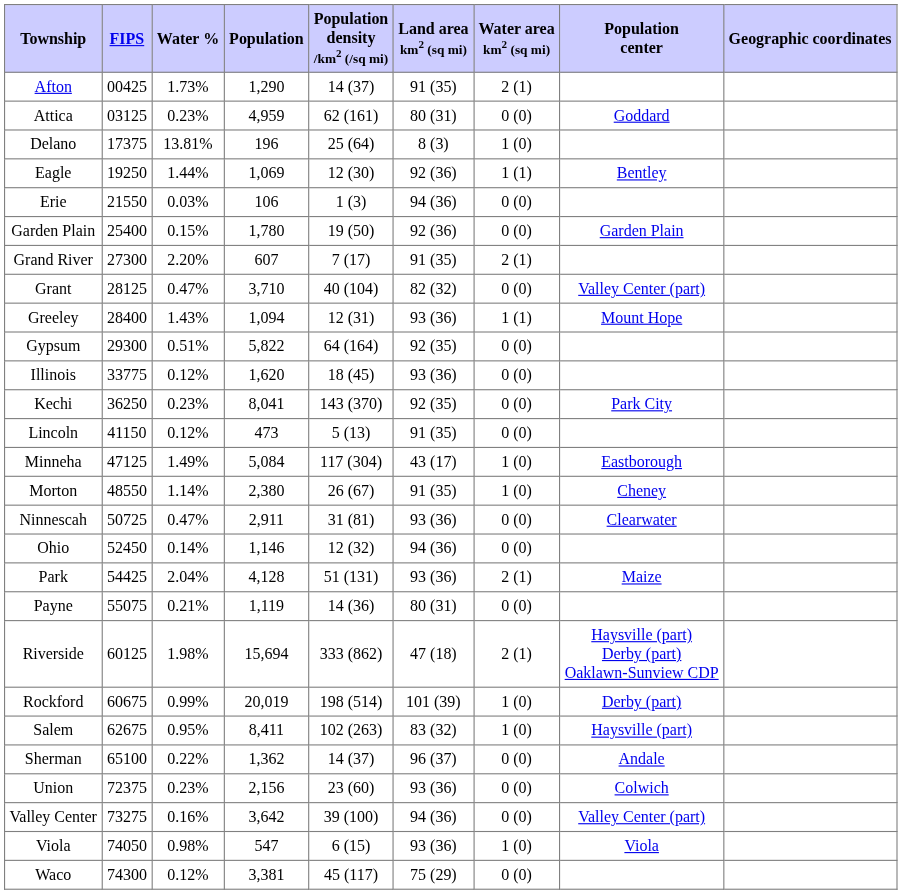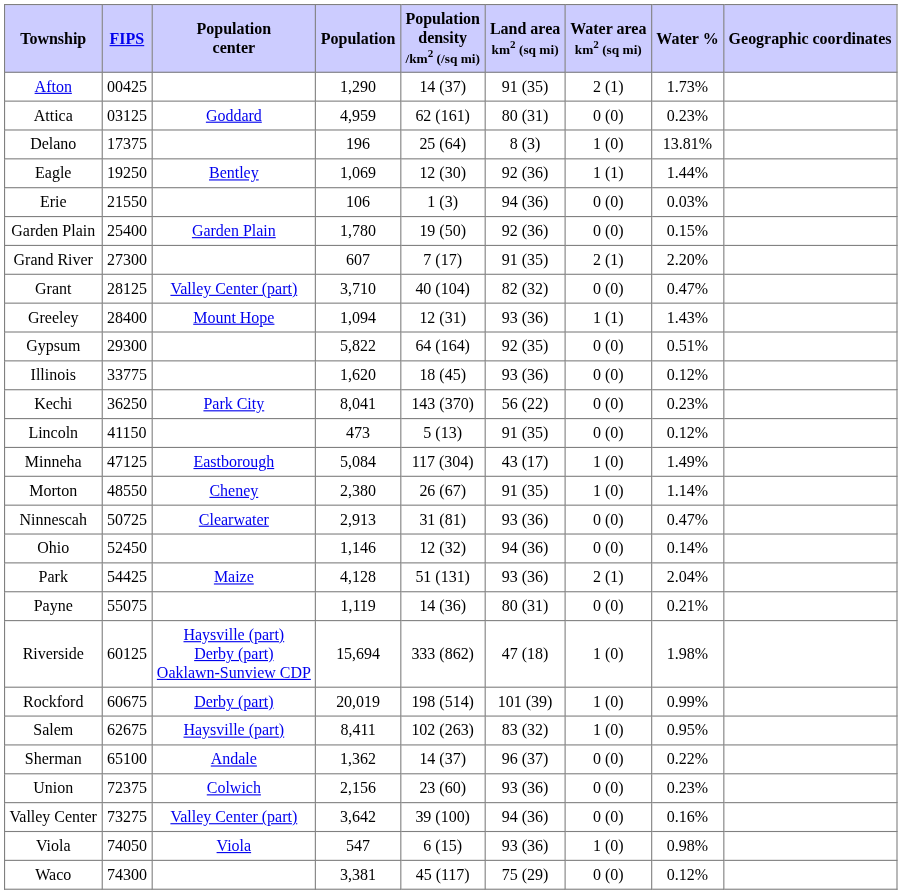 <table class="toccolours" border=1 cellspacing=0 cellpadding=4 style="text-align:center; border-collapse:collapse; font-size:90%;">
 <tr style="background:#ccccff">
 <th>Township</th>
 <th><a href='#'>FIPS</a></th>
-<th>Water %</th>
+<th>Population<br>center</th>
 <th>Population</th>
 <th>Population<br>density<br><small>/km<sup>2</sup> (/sq mi)</small></th>
 <th>Land area<br><small>km<sup>2</sup> (sq mi)</small></th>
 <th>Water area<br><small>km<sup>2</sup> (sq mi)</small></th>
-<th>Population<br>center</th>
+<th>Water %</th>
 <th>Geographic coordinates</th>
 </tr>
 <tr>
 <td><a href='#'>Afton</a></td>
 <td>00425</td>
-<td>1.73%</td>
+<td></td>
 <td>1,290</td>
 <td>14 (37)</td>
 <td>91 (35)</td>
 <td>2 (1)</td>
-<td></td>
+<td>1.73%</td>
 <td></td>
 </tr>
 <tr>
 <td>Attica</td>
 <td>03125</td>
-<td>0.23%</td>
+<td><a href='#'>Goddard</a></td>
 <td>4,959</td>
 <td>62 (161)</td>
 <td>80 (31)</td>
 <td>0 (0)</td>
-<td><a href='#'>Goddard</a></td>
+<td>0.23%</td>
 <td></td>
 </tr>
 <tr>
 <td>Delano</td>
 <td>17375</td>
-<td>13.81%</td>
+<td></td>
 <td>196</td>
 <td>25 (64)</td>
 <td>8 (3)</td>
 <td>1 (0)</td>
-<td></td>
+<td>13.81%</td>
 <td></td>
 </tr>
 <tr>
 <td>Eagle</td>
 <td>19250</td>
-<td>1.44%</td>
+<td><a href='#'>Bentley</a></td>
 <td>1,069</td>
 <td>12 (30)</td>
 <td>92 (36)</td>
 <td>1 (1)</td>
-<td><a href='#'>Bentley</a></td>
+<td>1.44%</td>
 <td></td>
 </tr>
 <tr>
 <td>Erie</td>
 <td>21550</td>
-<td>0.03%</td>
+<td></td>
 <td>106</td>
 <td>1 (3)</td>
 <td>94 (36)</td>
 <td>0 (0)</td>
-<td></td>
+<td>0.03%</td>
 <td></td>
 </tr>
 <tr>
 <td>Garden Plain</td>
 <td>25400</td>
-<td>0.15%</td>
+<td><a href='#'>Garden Plain</a></td>
 <td>1,780</td>
 <td>19 (50)</td>
 <td>92 (36)</td>
 <td>0 (0)</td>
-<td><a href='#'>Garden Plain</a></td>
+<td>0.15%</td>
 <td></td>
 </tr>
 <tr>
 <td>Grand River</td>
 <td>27300</td>
-<td>2.20%</td>
+<td></td>
 <td>607</td>
 <td>7 (17)</td>
 <td>91 (35)</td>
 <td>2 (1)</td>
-<td></td>
+<td>2.20%</td>
 <td></td>
 </tr>
 <tr>
 <td>Grant</td>
 <td>28125</td>
-<td>0.47%</td>
+<td><a href='#'>Valley Center (part)</a></td>
 <td>3,710</td>
 <td>40 (104)</td>
 <td>82 (32)</td>
 <td>0 (0)</td>
-<td><a href='#'>Valley Center (part)</a></td>
+<td>0.47%</td>
 <td></td>
 </tr>
 <tr>
 <td>Greeley</td>
 <td>28400</td>
-<td>1.43%</td>
+<td><a href='#'>Mount Hope</a></td>
 <td>1,094</td>
 <td>12 (31)</td>
 <td>93 (36)</td>
 <td>1 (1)</td>
-<td><a href='#'>Mount Hope</a></td>
+<td>1.43%</td>
 <td></td>
 </tr>
 <tr>
 <td>Gypsum</td>
 <td>29300</td>
-<td>0.51%</td>
+<td></td>
 <td>5,822</td>
 <td>64 (164)</td>
 <td>92 (35)</td>
 <td>0 (0)</td>
-<td></td>
+<td>0.51%</td>
 <td></td>
 </tr>
 <tr>
 <td>Illinois</td>
 <td>33775</td>
-<td>0.12%</td>
+<td></td>
 <td>1,620</td>
 <td>18 (45)</td>
 <td>93 (36)</td>
 <td>0 (0)</td>
-<td></td>
+<td>0.12%</td>
 <td></td>
 </tr>
 <tr>
 <td>Kechi</td>
 <td>36250</td>
-<td>0.23%</td>
+<td><a href='#'>Park City</a></td>
 <td>8,041</td>
 <td>143 (370)</td>
-<td>92 (35)</td>
+<td>56 (22)</td>
 <td>0 (0)</td>
-<td><a href='#'>Park City</a></td>
+<td>0.23%</td>
 <td></td>
 </tr>
 <tr>
 <td>Lincoln</td>
 <td>41150</td>
-<td>0.12%</td>
+<td></td>
 <td>473</td>
 <td>5 (13)</td>
 <td>91 (35)</td>
 <td>0 (0)</td>
-<td></td>
+<td>0.12%</td>
 <td></td>
 </tr>
 <tr>
 <td>Minneha</td>
 <td>47125</td>
-<td>1.49%</td>
+<td><a href='#'>Eastborough</a></td>
 <td>5,084</td>
 <td>117 (304)</td>
 <td>43 (17)</td>
 <td>1 (0)</td>
-<td><a href='#'>Eastborough</a></td>
+<td>1.49%</td>
 <td></td>
 </tr>
 <tr>
 <td>Morton</td>
 <td>48550</td>
-<td>1.14%</td>
+<td><a href='#'>Cheney</a></td>
 <td>2,380</td>
 <td>26 (67)</td>
 <td>91 (35)</td>
 <td>1 (0)</td>
-<td><a href='#'>Cheney</a></td>
+<td>1.14%</td>
 <td></td>
 </tr>
 <tr>
 <td>Ninnescah</td>
 <td>50725</td>
-<td>0.47%</td>
-<td>2,911</td>
+<td><a href='#'>Clearwater</a></td>
+<td>2,913</td>
 <td>31 (81)</td>
 <td>93 (36)</td>
 <td>0 (0)</td>
-<td><a href='#'>Clearwater</a></td>
+<td>0.47%</td>
 <td></td>
 </tr>
 <tr>
 <td>Ohio</td>
 <td>52450</td>
-<td>0.14%</td>
+<td></td>
 <td>1,146</td>
 <td>12 (32)</td>
 <td>94 (36)</td>
 <td>0 (0)</td>
-<td></td>
+<td>0.14%</td>
 <td></td>
 </tr>
 <tr>
 <td>Park</td>
 <td>54425</td>
-<td>2.04%</td>
+<td><a href='#'>Maize</a></td>
 <td>4,128</td>
 <td>51 (131)</td>
 <td>93 (36)</td>
 <td>2 (1)</td>
-<td><a href='#'>Maize</a></td>
+<td>2.04%</td>
 <td></td>
 </tr>
 <tr>
 <td>Payne</td>
 <td>55075</td>
-<td>0.21%</td>
+<td></td>
 <td>1,119</td>
 <td>14 (36)</td>
 <td>80 (31)</td>
 <td>0 (0)</td>
-<td></td>
+<td>0.21%</td>
 <td></td>
 </tr>
 <tr>
 <td>Riverside</td>
 <td>60125</td>
-<td>1.98%</td>
+<td><a href='#'>Haysville (part)</a><br><a href='#'>Derby (part)</a><br><a href='#'>Oaklawn-Sunview CDP</a></td>
 <td>15,694</td>
 <td>333 (862)</td>
 <td>47 (18)</td>
-<td>2 (1)</td>
-<td><a href='#'>Haysville (part)</a><br><a href='#'>Derby (part)</a><br><a href='#'>Oaklawn-Sunview CDP</a></td>
+<td>1 (0)</td>
+<td>1.98%</td>
 <td></td>
 </tr>
 <tr>
 <td>Rockford</td>
 <td>60675</td>
-<td>0.99%</td>
+<td><a href='#'>Derby (part)</a></td>
 <td>20,019</td>
 <td>198 (514)</td>
 <td>101 (39)</td>
 <td>1 (0)</td>
-<td><a href='#'>Derby (part)</a></td>
+<td>0.99%</td>
 <td></td>
 </tr>
 <tr>
 <td>Salem</td>
 <td>62675</td>
-<td>0.95%</td>
+<td><a href='#'>Haysville (part)</a></td>
 <td>8,411</td>
 <td>102 (263)</td>
 <td>83 (32)</td>
 <td>1 (0)</td>
-<td><a href='#'>Haysville (part)</a></td>
+<td>0.95%</td>
 <td></td>
 </tr>
 <tr>
 <td>Sherman</td>
 <td>65100</td>
-<td>0.22%</td>
+<td><a href='#'>Andale</a></td>
 <td>1,362</td>
 <td>14 (37)</td>
 <td>96 (37)</td>
 <td>0 (0)</td>
-<td><a href='#'>Andale</a></td>
+<td>0.22%</td>
 <td></td>
 </tr>
 <tr>
 <td>Union</td>
 <td>72375</td>
-<td>0.23%</td>
+<td><a href='#'>Colwich</a></td>
 <td>2,156</td>
 <td>23 (60)</td>
 <td>93 (36)</td>
 <td>0 (0)</td>
-<td><a href='#'>Colwich</a></td>
+<td>0.23%</td>
 <td></td>
 </tr>
 <tr>
 <td>Valley Center</td>
 <td>73275</td>
-<td>0.16%</td>
+<td><a href='#'>Valley Center (part)</a></td>
 <td>3,642</td>
 <td>39 (100)</td>
 <td>94 (36)</td>
 <td>0 (0)</td>
-<td><a href='#'>Valley Center (part)</a></td>
+<td>0.16%</td>
 <td></td>
 </tr>
 <tr>
 <td>Viola</td>
 <td>74050</td>
-<td>0.98%</td>
+<td><a href='#'>Viola</a></td>
 <td>547</td>
 <td>6 (15)</td>
 <td>93 (36)</td>
 <td>1 (0)</td>
-<td><a href='#'>Viola</a></td>
+<td>0.98%</td>
 <td></td>
 </tr>
 <tr>
 <td>Waco</td>
 <td>74300</td>
-<td>0.12%</td>
+<td></td>
 <td>3,381</td>
 <td>45 (117)</td>
 <td>75 (29)</td>
 <td>0 (0)</td>
-<td></td>
+<td>0.12%</td>
 <td></td>
 </tr>
 </table>
